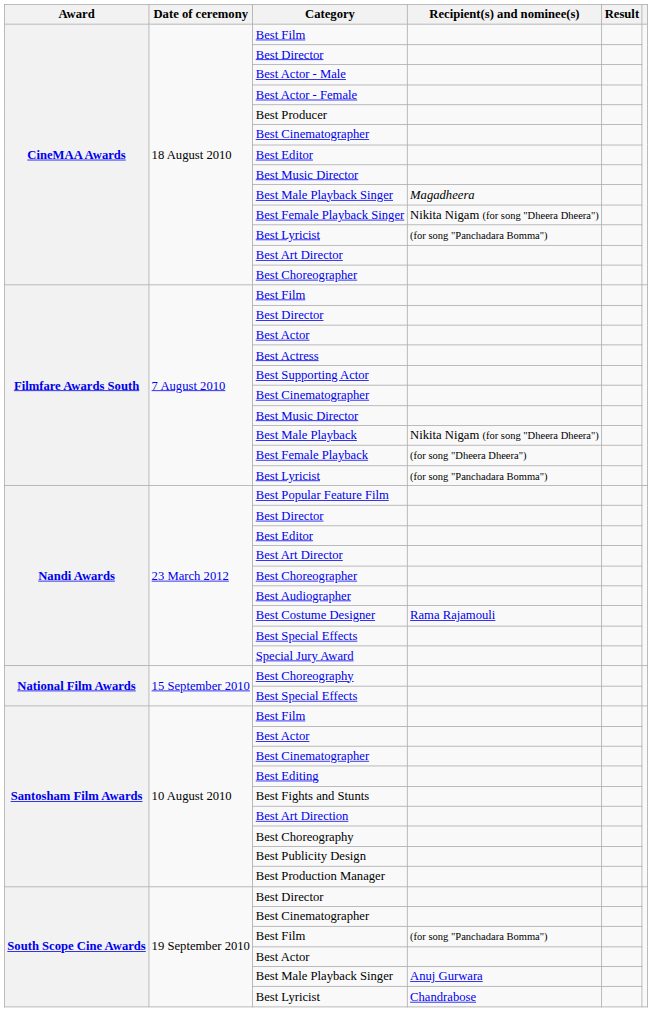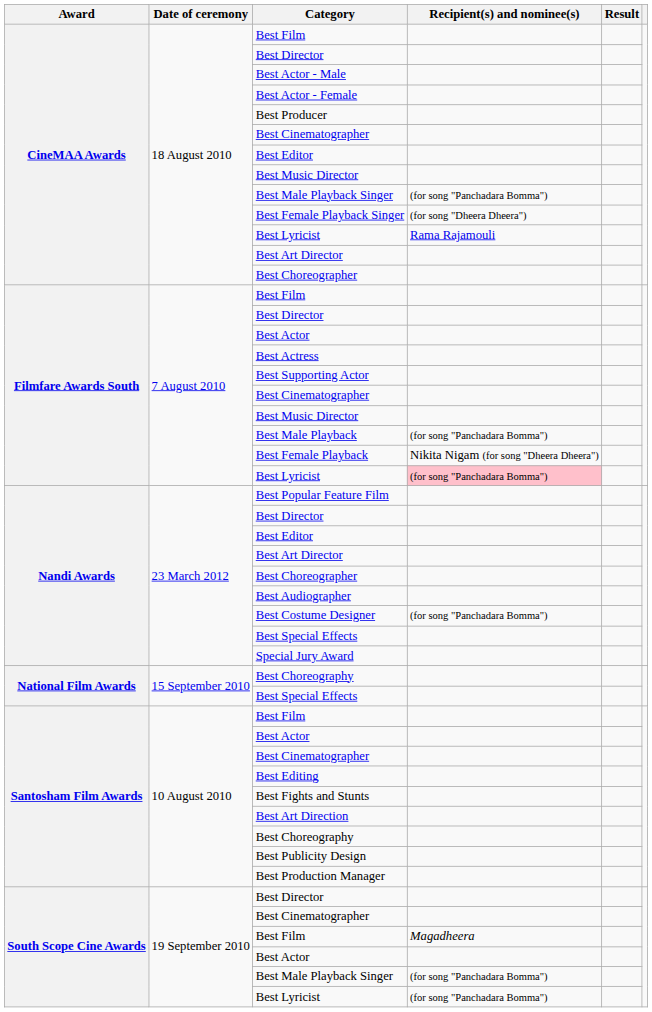 <table class="wikitable plainrowheaders sortable">
 <tr>
 <th scope="col">Award</th>
 <th scope="col">Date of ceremony</th>
 <th scope="col">Category</th>
 <th scope="col">Recipient(s) and nominee(s)</th>
 <th scope="col">Result</th>
 <th scope="col" class="unsortable"></th>
 </tr>
 <tr>
 <th scope="row" rowspan="13"><a href='#'>CineMAA Awards</a></th>
 <td rowspan="13">18 August 2010</td>
 <td><a href='#'>Best Film</a></td>
 <td></td>
 <td></td>
 <td rowspan="13"></td>
 </tr>
 <tr>
 <td><a href='#'>Best Director</a></td>
 <td></td>
 <td></td>
 </tr>
 <tr>
 <td><a href='#'>Best Actor - Male</a></td>
 <td></td>
 <td></td>
 </tr>
 <tr>
 <td><a href='#'>Best Actor - Female</a></td>
 <td></td>
 <td></td>
 </tr>
 <tr>
 <td>Best Producer</td>
 <td></td>
 <td></td>
 </tr>
 <tr>
 <td><a href='#'>Best Cinematographer</a></td>
 <td></td>
 <td></td>
 </tr>
 <tr>
 <td><a href='#'>Best Editor</a></td>
 <td></td>
 <td></td>
 </tr>
 <tr>
 <td><a href='#'>Best Music Director</a></td>
 <td></td>
 <td></td>
 </tr>
 <tr>
 <td><a href='#'>Best Male Playback Singer</a></td>
-<td><em>Magadheera</em></td>
+<td> <small>(for song "Panchadara Bomma")</small></td>
 <td></td>
 </tr>
 <tr>
 <td><a href='#'>Best Female Playback Singer</a></td>
-<td>Nikita Nigam <small>(for song "Dheera Dheera")</small></td>
+<td> <small>(for song "Dheera Dheera")</small></td>
 <td></td>
 </tr>
 <tr>
 <td><a href='#'>Best Lyricist</a></td>
-<td> <small>(for song "Panchadara Bomma")</small></td>
+<td><a href='#'>Rama Rajamouli</a></td>
 <td></td>
 </tr>
 <tr>
 <td><a href='#'>Best Art Director</a></td>
 <td></td>
 <td></td>
 </tr>
 <tr>
 <td><a href='#'>Best Choreographer</a></td>
 <td></td>
 <td></td>
 </tr>
 <tr>
 <th scope="row" rowspan="10"><a href='#'>Filmfare Awards South</a></th>
 <td rowspan="10"><a href='#'>7 August 2010</a></td>
 <td><a href='#'>Best Film</a></td>
 <td></td>
 <td></td>
 <td rowspan="10"></td>
 </tr>
 <tr>
 <td><a href='#'>Best Director</a></td>
 <td></td>
 <td></td>
 </tr>
 <tr>
 <td><a href='#'>Best Actor</a></td>
 <td></td>
 <td></td>
 </tr>
 <tr>
 <td><a href='#'>Best Actress</a></td>
 <td></td>
 <td></td>
 </tr>
 <tr>
 <td><a href='#'>Best Supporting Actor</a></td>
 <td></td>
 <td></td>
 </tr>
 <tr>
 <td><a href='#'>Best Cinematographer</a></td>
 <td></td>
 <td></td>
 </tr>
 <tr>
 <td><a href='#'>Best Music Director</a></td>
 <td></td>
 <td></td>
 </tr>
 <tr>
 <td><a href='#'>Best Male Playback</a></td>
+<td> <small>(for song "Panchadara Bomma")</small></td>
+<td></td>
+</tr>
+<tr>
+<td><a href='#'>Best Female Playback</a></td>
 <td>Nikita Nigam <small>(for song "Dheera Dheera")</small></td>
 <td></td>
 </tr>
 <tr>
-<td><a href='#'>Best Female Playback</a></td>
-<td> <small>(for song "Dheera Dheera")</small></td>
-<td></td>
-</tr>
-<tr>
 <td><a href='#'>Best Lyricist</a></td>
-<td> <small>(for song "Panchadara Bomma")</small></td>
+<td style="background: pink;"> <small>(for song "Panchadara Bomma")</small></td>
 <td></td>
 </tr>
 <tr>
 <th scope="row" rowspan="9"><a href='#'>Nandi Awards</a></th>
 <td rowspan="9"><a href='#'>23 March 2012</a></td>
 <td><a href='#'>Best Popular Feature Film</a></td>
 <td></td>
 <td></td>
 <td rowspan="9"></td>
 </tr>
 <tr>
 <td><a href='#'>Best Director</a></td>
 <td></td>
 <td></td>
 </tr>
 <tr>
 <td><a href='#'>Best Editor</a></td>
 <td></td>
 <td></td>
 </tr>
 <tr>
 <td><a href='#'>Best Art Director</a></td>
 <td></td>
 <td></td>
 </tr>
 <tr>
 <td><a href='#'>Best Choreographer</a></td>
 <td></td>
 <td></td>
 </tr>
 <tr>
 <td><a href='#'>Best Audiographer</a></td>
 <td></td>
 <td></td>
 </tr>
 <tr>
 <td><a href='#'>Best Costume Designer</a></td>
-<td><a href='#'>Rama Rajamouli</a></td>
+<td> <small>(for song "Panchadara Bomma")</small></td>
 <td></td>
 </tr>
 <tr>
 <td><a href='#'>Best Special Effects</a></td>
 <td></td>
 <td></td>
 </tr>
 <tr>
 <td><a href='#'>Special Jury Award</a></td>
 <td></td>
 <td></td>
 </tr>
 <tr>
 <th scope="row" rowspan="2"><a href='#'>National Film Awards</a></th>
 <td rowspan="2"><a href='#'>15 September 2010</a></td>
 <td><a href='#'>Best Choreography</a></td>
 <td></td>
 <td></td>
 <td rowspan="2"></td>
 </tr>
 <tr>
 <td><a href='#'>Best Special Effects</a></td>
 <td></td>
 <td></td>
 </tr>
 <tr>
 <th scope="row" rowspan="9"><a href='#'>Santosham Film Awards</a></th>
 <td rowspan="9">10 August 2010</td>
 <td><a href='#'>Best Film</a></td>
 <td></td>
 <td></td>
 <td rowspan="9"></td>
 </tr>
 <tr>
 <td><a href='#'>Best Actor</a></td>
 <td></td>
 <td></td>
 </tr>
 <tr>
 <td><a href='#'>Best Cinematographer</a></td>
 <td></td>
 <td></td>
 </tr>
 <tr>
 <td><a href='#'>Best Editing</a></td>
 <td></td>
 <td></td>
 </tr>
 <tr>
 <td>Best Fights and Stunts</td>
 <td></td>
 <td></td>
 </tr>
 <tr>
 <td><a href='#'>Best Art Direction</a></td>
 <td></td>
 <td></td>
 </tr>
 <tr>
 <td>Best Choreography</td>
 <td></td>
 <td></td>
 </tr>
 <tr>
 <td>Best Publicity Design</td>
 <td></td>
 <td></td>
 </tr>
 <tr>
 <td>Best Production Manager</td>
 <td></td>
 <td></td>
 </tr>
 <tr>
 <th scope="row" rowspan="6"><a href='#'>South Scope Cine Awards</a></th>
 <td rowspan="6">19 September 2010</td>
 <td>Best Director</td>
 <td></td>
 <td></td>
 <td rowspan="6"></td>
 </tr>
 <tr>
 <td>Best Cinematographer</td>
 <td></td>
 <td></td>
 </tr>
 <tr>
 <td>Best Film</td>
-<td> <small>(for song "Panchadara Bomma")</small></td>
+<td><em>Magadheera</em></td>
 <td></td>
 </tr>
 <tr>
 <td>Best Actor</td>
 <td></td>
 <td></td>
 </tr>
 <tr>
 <td>Best Male Playback Singer</td>
-<td><a href='#'>Anuj Gurwara</a></td>
+<td> <small>(for song "Panchadara Bomma")</small></td>
 <td></td>
 </tr>
 <tr>
 <td>Best Lyricist</td>
-<td><a href='#'>Chandrabose</a></td>
+<td> <small>(for song "Panchadara Bomma")</small></td>
 <td></td>
 </tr>
 </table>
